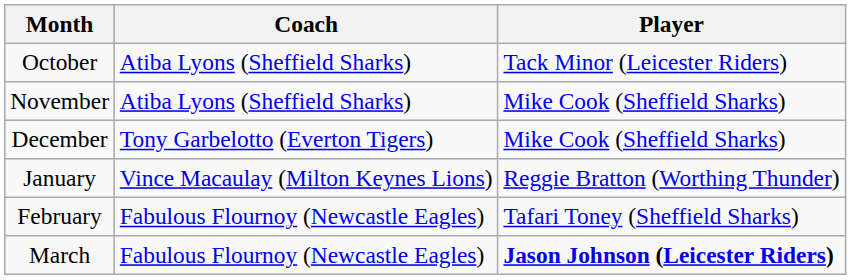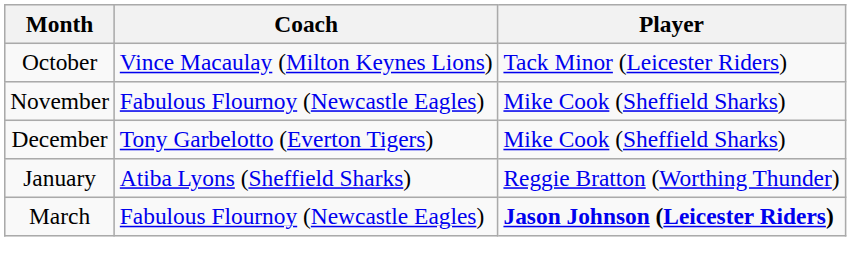 <table class="wikitable" style="font-size:95%">
 <tr>
 <th>Month</th>
 <th>Coach</th>
 <th>Player</th>
 </tr>
 <tr --->
 <td style="text-align:center">October</td>
-<td>  <a href='#'>Atiba Lyons</a> (<a href='#'>Sheffield Sharks</a>)</td>
+<td> <a href='#'>Vince Macaulay</a> (<a href='#'>Milton Keynes Lions</a>)</td>
 <td> <a href='#'>Tack Minor</a> (<a href='#'>Leicester Riders</a>)</td>
 </tr>
 <tr>
 <td style="text-align:center">November</td>
-<td>  <a href='#'>Atiba Lyons</a> (<a href='#'>Sheffield Sharks</a>)</td>
+<td>  <a href='#'>Fabulous Flournoy</a> (<a href='#'>Newcastle Eagles</a>)</td>
 <td> <a href='#'>Mike Cook</a> (<a href='#'>Sheffield Sharks</a>)</td>
 </tr>
 <tr>
 <td style="text-align:center">December</td>
 <td> <a href='#'>Tony Garbelotto</a> (<a href='#'>Everton Tigers</a>)</td>
 <td> <a href='#'>Mike Cook</a> (<a href='#'>Sheffield Sharks</a>)</td>
 </tr>
 <tr>
 <td style="text-align:center">January</td>
-<td> <a href='#'>Vince Macaulay</a> (<a href='#'>Milton Keynes Lions</a>)</td>
+<td>  <a href='#'>Atiba Lyons</a> (<a href='#'>Sheffield Sharks</a>)</td>
 <td> <a href='#'>Reggie Bratton</a> (<a href='#'>Worthing Thunder</a>)</td>
-</tr>
-<tr>
-<td style="text-align:center">February</td>
-<td>  <a href='#'>Fabulous Flournoy</a> (<a href='#'>Newcastle Eagles</a>)</td>
-<td>   <a href='#'>Tafari Toney</a> (<a href='#'>Sheffield Sharks</a>)</td>
 </tr>
 <tr>
 <td style="text-align:center">March</td>
 <td>  <a href='#'>Fabulous Flournoy</a> (<a href='#'>Newcastle Eagles</a>)</td>
 <td><strong> <a href='#'>Jason Johnson</a> (<a href='#'>Leicester Riders</a>)</strong></td>
 </tr>
 </table>
